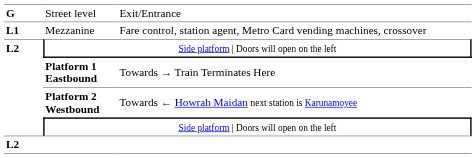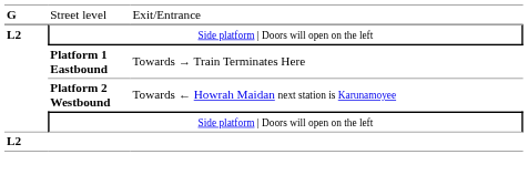 <table border="0" cellspacing="0" cellpadding="3">
 <tr>
 <td width="50" valign="top" style="border-bottom:solid 1px gray;border-top:solid 1px gray;"><strong>G</strong></td>
 <td width="100" valign="top" style="border-top:solid 1px gray;border-bottom:solid 1px gray;">Street level</td>
 <td width="500" valign="top" style="border-top:solid 1px gray;border-bottom:solid 1px gray;">Exit/Entrance</td>
-</tr>
-<tr>
-<td valign="top"><strong>L1</strong></td>
-<td valign="top">Mezzanine</td>
-<td valign="top">Fare control, station agent, Metro Card vending machines, crossover<br></td>
 </tr>
 <tr>
 <td rowspan="4" width="50" valign="top" style="border-top:solid 1px gray;border-bottom:solid 1px gray;"><strong>L2</strong></td>
 <td colspan="2" style="border-top:solid 1px gray;border-right:solid 2px black;border-left:solid 2px black;border-bottom:solid 2px black;text-align:center;"><small><a href='#'>Side platform</a> | Doors will open on the left </small></td>
 </tr>
 <tr>
 <td style="border-bottom:solid 1px gray;" width=100><span><strong>Platform 1</strong><br><strong>Eastbound</strong></span></td>
 <td style="border-bottom:solid 1px gray;" width=500>Towards → Train Terminates Here</td>
 </tr>
 <tr>
 <td><span><strong>Platform 2</strong><br><strong>Westbound</strong></span></td>
 <td>Towards ← <a href='#'>Howrah Maidan</a> <small>next station is <a href='#'>Karunamoyee</a></small></td>
 </tr>
 <tr>
 <td colspan="2" style="border-top:solid 2px black;border-right:solid 2px black;border-left:solid 2px black;border-bottom:solid 1px gray;text-align:center;"><small><a href='#'>Side platform</a> | Doors will open on the left </small></td>
 </tr>
 <tr>
 <td rowspan="2" width="50" valign="top" style="border-bottom:solid 1px gray;"><strong>L2</strong></td>
 <td width="100" style="border-bottom:solid 1px gray;"></td>
 <td width="500" style="border-bottom:solid 1px gray;"></td>
 </tr>
 <tr>
 </tr>
 </table>
